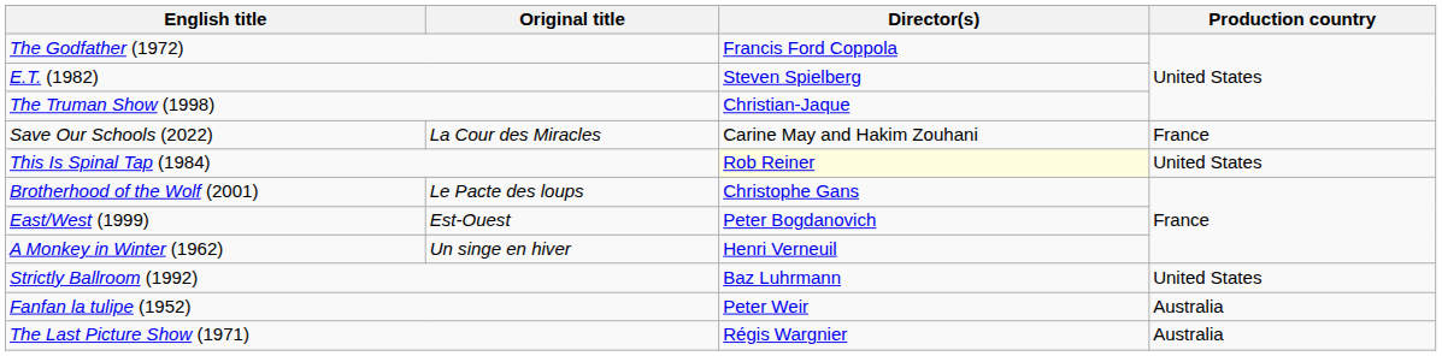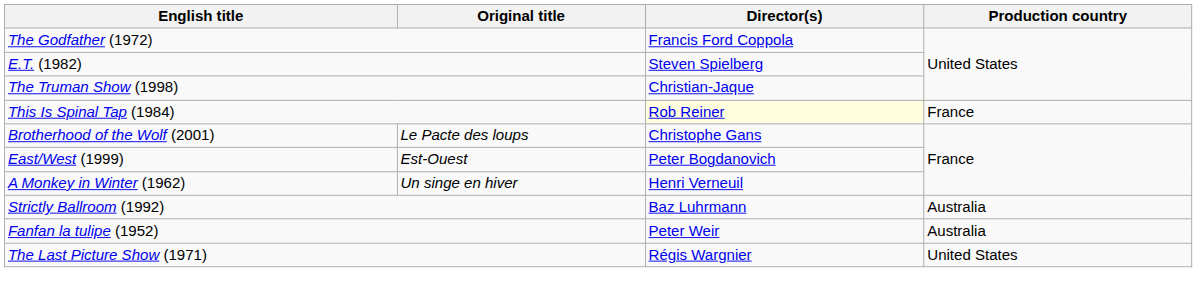 <table class="wikitable" style="width:100%; margin-bottom:4px">
 <tr>
 <th scope="col">English title</th>
 <th scope="col">Original title</th>
 <th scope="col">Director(s)</th>
 <th scope="col">Production country</th>
 </tr>
 <tr>
 <td colspan="2"><em><a href='#'>The Godfather</a></em> (1972)</td>
 <td><a href='#'>Francis Ford Coppola</a></td>
 <td rowspan="3">United States</td>
 </tr>
 <tr>
 <td colspan="2"><em><a href='#'>E.T.</a></em> (1982)</td>
 <td><a href='#'>Steven Spielberg</a></td>
 </tr>
 <tr>
 <td colspan="2"><em><a href='#'>The Truman Show</a></em> (1998)</td>
 <td><a href='#'>Christian-Jaque</a></td>
 </tr>
 <tr>
-<td><em>Save Our Schools</em> (2022)</td>
-<td><em>La Cour des Miracles</em></td>
-<td>Carine May and Hakim Zouhani</td>
-<td>France</td>
-</tr>
-<tr>
 <td colspan="2"><em><a href='#'>This Is Spinal Tap</a></em> (1984)</td>
 <td style="background: lightyellow;"><a href='#'>Rob Reiner</a></td>
-<td>United States</td>
+<td>France</td>
 </tr>
 <tr>
 <td><em><a href='#'>Brotherhood of the Wolf</a></em> (2001)</td>
 <td><em>Le Pacte des loups</em></td>
 <td><a href='#'>Christophe Gans</a></td>
 <td rowspan="3">France</td>
 </tr>
 <tr>
 <td><em><a href='#'>East/West</a></em> (1999)</td>
 <td><em>Est-Ouest</em></td>
 <td><a href='#'>Peter Bogdanovich</a></td>
 </tr>
 <tr>
 <td><em><a href='#'>A Monkey in Winter</a></em> (1962)</td>
 <td><em>Un singe en hiver</em></td>
 <td><a href='#'>Henri Verneuil</a></td>
 </tr>
 <tr>
 <td colspan="2"><em><a href='#'>Strictly Ballroom</a></em> (1992)</td>
 <td><a href='#'>Baz Luhrmann</a></td>
-<td>United States</td>
+<td>Australia</td>
 </tr>
 <tr>
 <td colspan="2"><a href='#'><em>Fanfan la tulipe</em></a> (1952)</td>
 <td><a href='#'>Peter Weir</a></td>
 <td>Australia</td>
 </tr>
 <tr>
 <td colspan="2"><em><a href='#'>The Last Picture Show</a></em> (1971)</td>
 <td><a href='#'>Régis Wargnier</a></td>
-<td>Australia</td>
+<td>United States</td>
 </tr>
 </table>
